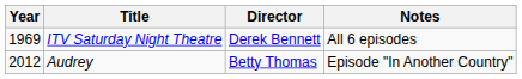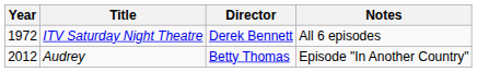 <table class="wikitable">
 <tr>
 <th>Year</th>
 <th>Title</th>
 <th>Director</th>
 <th>Notes</th>
 </tr>
 <tr>
-<td>1969</td>
+<td>1972</td>
 <td><em><a href='#'>ITV Saturday Night Theatre</a></em></td>
 <td><a href='#'>Derek Bennett</a></td>
 <td>All 6 episodes</td>
 </tr>
 <tr>
 <td>2012</td>
 <td><em>Audrey</em></td>
 <td><a href='#'>Betty Thomas</a></td>
 <td>Episode "In Another Country"</td>
 </tr>
 </table>
